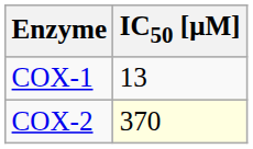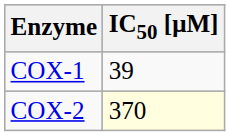 <table class="wikitable">
 <tr>
 <th>Enzyme</th>
 <th>IC<sub>50</sub> [μM]</th>
 </tr>
 <tr>
 <td><a href='#'>COX-1</a></td>
-<td>13</td>
+<td>39</td>
 </tr>
 <tr>
 <td><a href='#'>COX-2</a></td>
 <td style="background: lightyellow;">370</td>
 </tr>
 </table>
